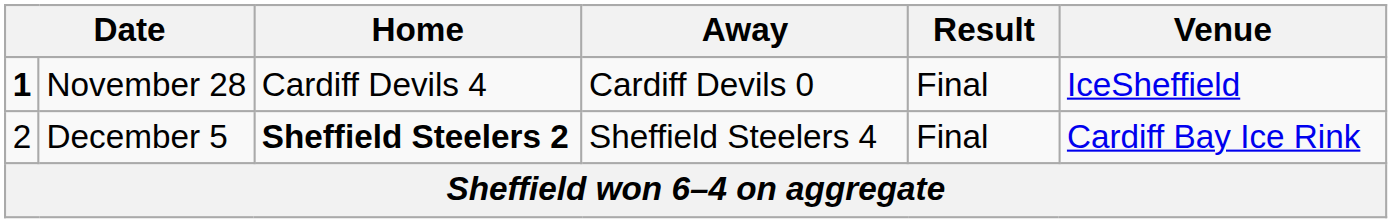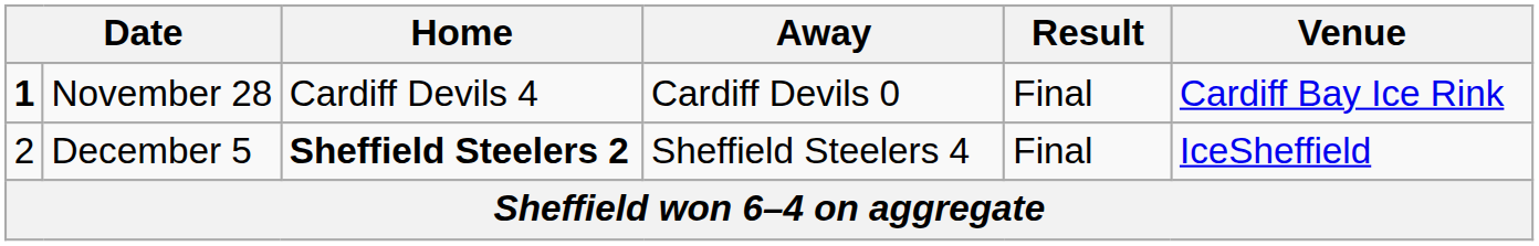 <table class="wikitable">
 <tr>
 <th colspan=2 width=75>Date</th>
 <th width=150>Home</th>
 <th width=150>Away</th>
 <th width=65>Result</th>
 <th width=150>Venue</th>
 </tr>
 <tr>
 <td><strong>1</strong></td>
 <td>November 28</td>
 <td>Cardiff Devils 4</td>
 <td>Cardiff Devils 0</td>
 <td>Final</td>
-<td><a href='#'>IceSheffield</a></td>
+<td><a href='#'>Cardiff Bay Ice Rink</a></td>
 </tr>
 <tr>
 <td>2</td>
 <td>December 5</td>
 <td><strong>Sheffield Steelers 2</strong></td>
 <td>Sheffield Steelers 4</td>
 <td>Final</td>
-<td><a href='#'>Cardiff Bay Ice Rink</a></td>
+<td><a href='#'>IceSheffield</a></td>
 </tr>
 <tr>
 <th colspan=8><strong><em>Sheffield won 6–4 on aggregate</em></strong></th>
 </tr>
 </table>
